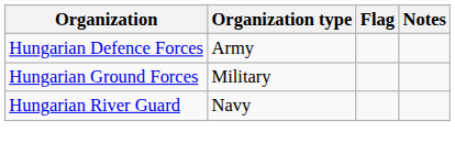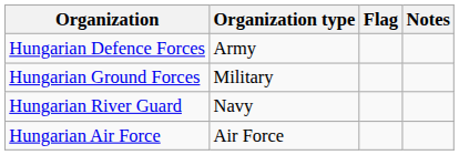 <table class="wikitable">
 <tr>
 <th>Organization</th>
 <th>Organization type</th>
 <th>Flag</th>
 <th>Notes</th>
 </tr>
 <tr>
 <td><a href='#'>Hungarian Defence Forces</a></td>
 <td>Army</td>
 <td></td>
 <td></td>
 </tr>
 <tr>
 <td><a href='#'>Hungarian Ground Forces</a></td>
 <td>Military</td>
 <td></td>
 <td></td>
 </tr>
 <tr>
 <td><a href='#'>Hungarian River Guard</a></td>
 <td>Navy</td>
 <td></td>
 <td></td>
 </tr>
+<tr>
+<td><a href='#'>Hungarian Air Force</a></td>
+<td>Air Force</td>
+<td></td>
+<td></td>
+</tr>
 </table>
